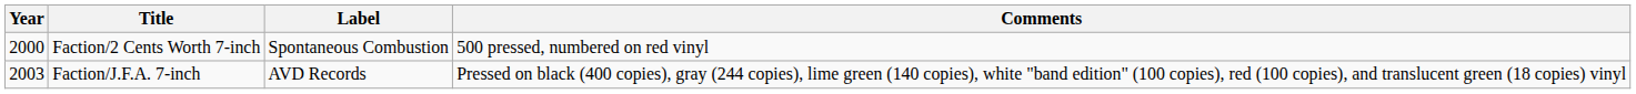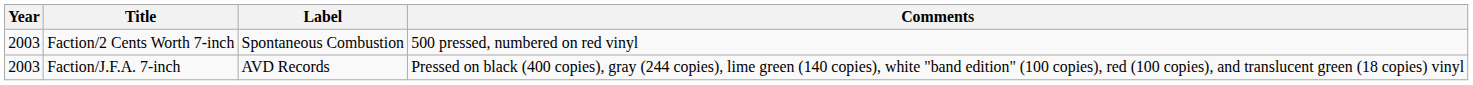 <table class="wikitable">
 <tr>
 <th>Year</th>
 <th>Title</th>
 <th>Label</th>
 <th>Comments</th>
 </tr>
 <tr>
-<td>2000</td>
+<td>2003</td>
 <td>Faction/2 Cents Worth 7-inch</td>
 <td>Spontaneous Combustion</td>
 <td>500 pressed, numbered on red vinyl</td>
 </tr>
 <tr>
 <td>2003</td>
 <td>Faction/J.F.A. 7-inch</td>
 <td>AVD Records</td>
 <td>Pressed on black (400 copies), gray (244 copies), lime green (140 copies), white "band edition" (100 copies), red (100 copies), and translucent green (18 copies) vinyl</td>
 </tr>
 </table>
